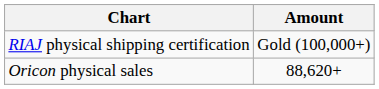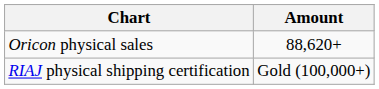 <table class="wikitable">
 <tr>
 <th>Chart</th>
 <th>Amount</th>
 </tr>
 <tr>
+<td><em>Oricon</em> physical sales</td>
+<td align="center">88,620+</td>
+</tr>
+<tr>
 <td><em><a href='#'>RIAJ</a></em> physical shipping certification</td>
 <td align="center">Gold (100,000+)</td>
 </tr>
-<tr>
-<td><em>Oricon</em> physical sales</td>
-<td align="center">88,620+</td>
-</tr>
 </table>
